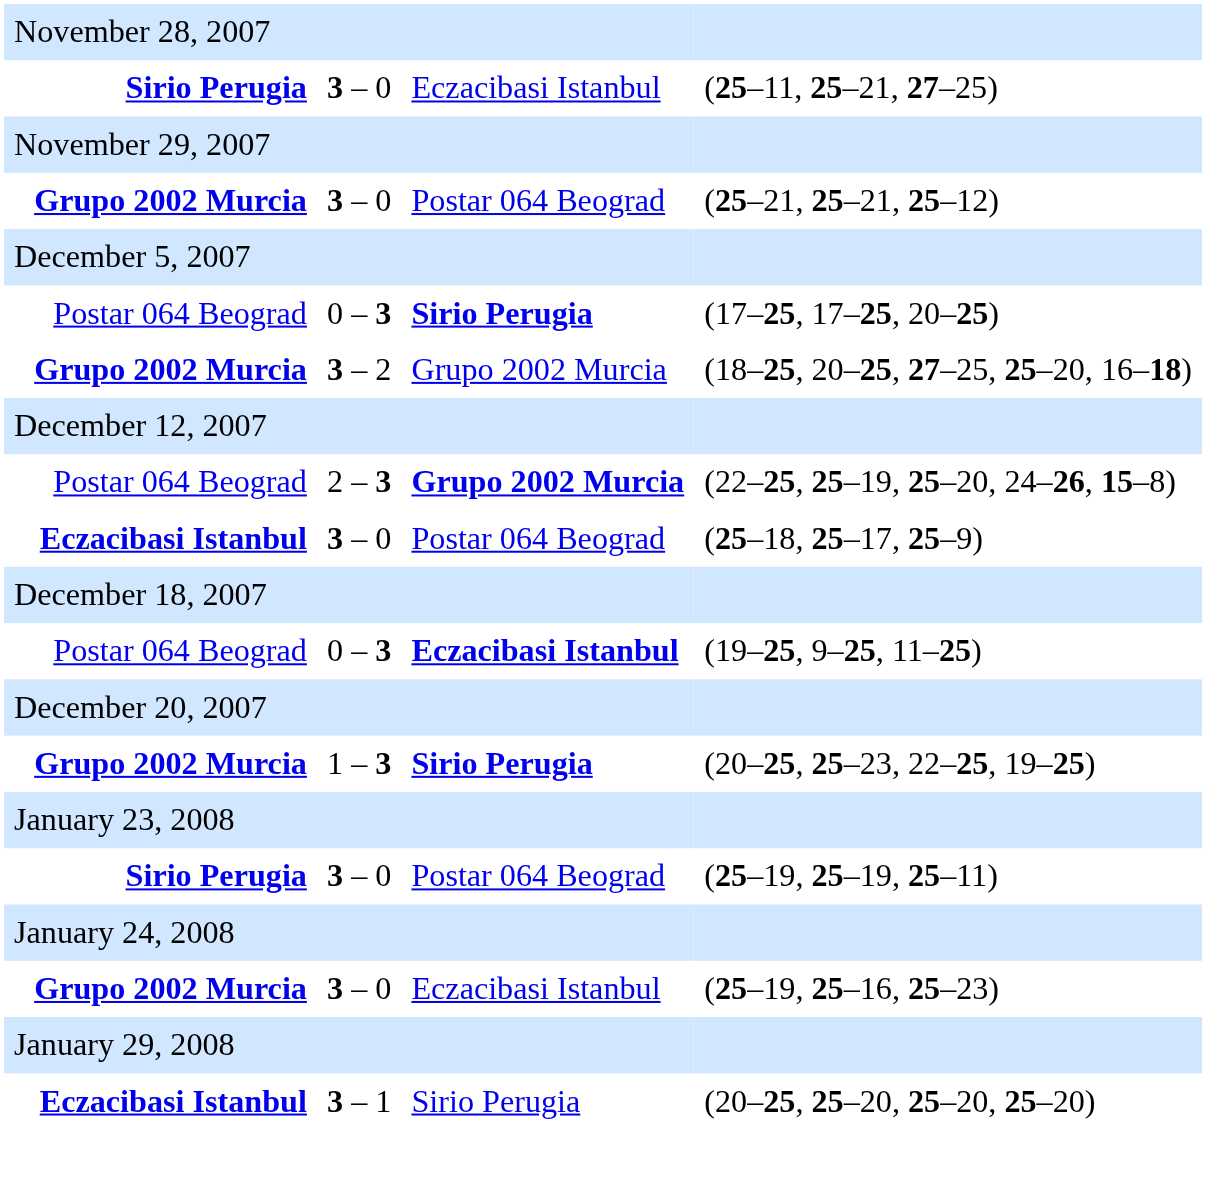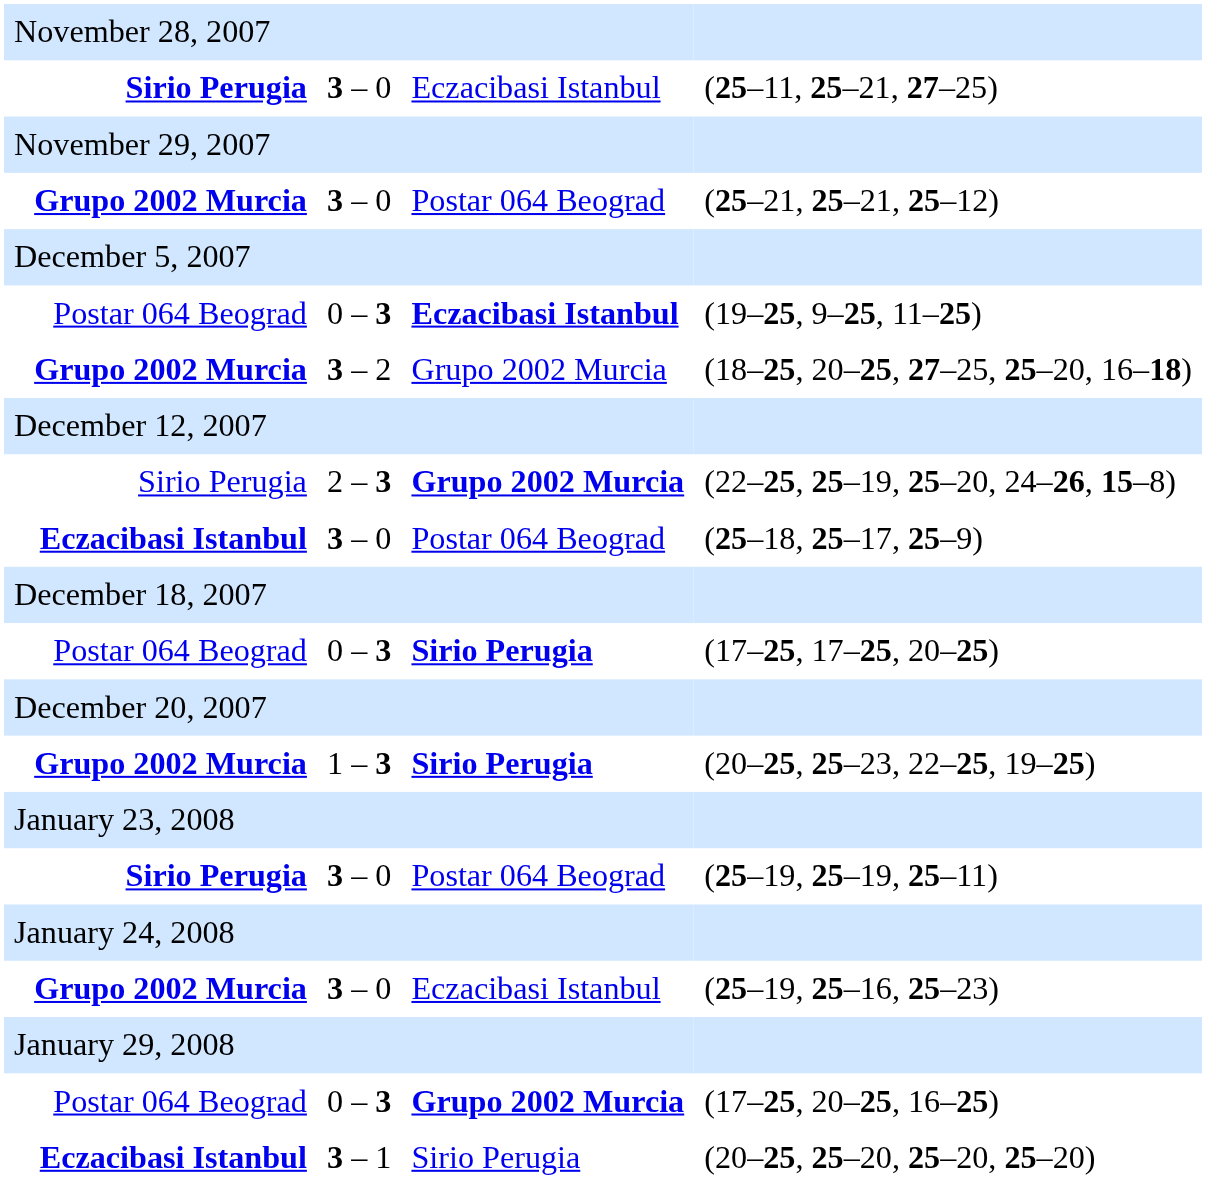 <table style=border-collapse:collapse  cellspacing=0 cellpadding=5>
 <tr bgcolor=#D0E7FF>
 <td colspan="4">November 28, 2007</td>
 <td></td>
 </tr>
 <tr>
 <td></td>
 <td align=right><strong><a href='#'>Sirio Perugia</a></strong> </td>
 <td><strong>3</strong> – 0</td>
 <td> <a href='#'>Eczacibasi Istanbul</a></td>
 <td>(<strong>25</strong>–11, <strong>25</strong>–21, <strong>27</strong>–25)</td>
 </tr>
 <tr bgcolor=#D0E7FF>
 <td colspan="4">November 29, 2007</td>
 <td></td>
 </tr>
 <tr>
 <td></td>
 <td align=right><strong><a href='#'>Grupo 2002 Murcia</a></strong> </td>
 <td><strong>3</strong> – 0</td>
 <td> <a href='#'>Postar 064 Beograd</a></td>
 <td>(<strong>25</strong>–21, <strong>25</strong>–21, <strong>25</strong>–12)</td>
 </tr>
 <tr bgcolor=#D0E7FF>
 <td colspan="4">December 5, 2007</td>
 <td></td>
 </tr>
 <tr>
 <td></td>
 <td align=right><a href='#'>Postar 064 Beograd</a> </td>
 <td>0 – <strong>3</strong></td>
-<td> <strong><a href='#'>Sirio Perugia</a></strong></td>
-<td>(17–<strong>25</strong>, 17–<strong>25</strong>, 20–<strong>25</strong>)</td>
+<td> <strong><a href='#'>Eczacibasi Istanbul</a></strong></td>
+<td>(19–<strong>25</strong>, 9–<strong>25</strong>, 11–<strong>25</strong>)</td>
 </tr>
 <tr>
 <td></td>
 <td align=right><strong><a href='#'>Grupo 2002 Murcia</a></strong> </td>
 <td><strong>3</strong> – 2</td>
 <td> <a href='#'>Grupo 2002 Murcia</a></td>
 <td>(18–<strong>25</strong>, 20–<strong>25</strong>, <strong>27</strong>–25, <strong>25</strong>–20, 16–<strong>18</strong>)</td>
 </tr>
 <tr bgcolor=#D0E7FF>
 <td colspan="4">December 12, 2007</td>
 <td></td>
 </tr>
 <tr>
 <td></td>
-<td align=right><a href='#'>Postar 064 Beograd</a> </td>
+<td align=right><a href='#'>Sirio Perugia</a> </td>
 <td>2 – <strong>3</strong></td>
 <td> <strong><a href='#'>Grupo 2002 Murcia</a></strong></td>
 <td>(22–<strong>25</strong>, <strong>25</strong>–19, <strong>25</strong>–20, 24–<strong>26</strong>, <strong>15</strong>–8)</td>
 </tr>
 <tr>
 <td></td>
 <td align=right><strong><a href='#'>Eczacibasi Istanbul</a></strong> </td>
 <td><strong>3</strong> – 0</td>
 <td> <a href='#'>Postar 064 Beograd</a></td>
 <td>(<strong>25</strong>–18, <strong>25</strong>–17, <strong>25</strong>–9)</td>
 </tr>
 <tr bgcolor=#D0E7FF>
 <td colspan="4">December 18, 2007</td>
 <td></td>
 </tr>
 <tr>
 <td></td>
 <td align=right><a href='#'>Postar 064 Beograd</a> </td>
 <td>0 – <strong>3</strong></td>
-<td> <strong><a href='#'>Eczacibasi Istanbul</a></strong></td>
-<td>(19–<strong>25</strong>, 9–<strong>25</strong>, 11–<strong>25</strong>)</td>
+<td> <strong><a href='#'>Sirio Perugia</a></strong></td>
+<td>(17–<strong>25</strong>, 17–<strong>25</strong>, 20–<strong>25</strong>)</td>
 </tr>
 <tr bgcolor=#D0E7FF>
 <td colspan="4">December 20, 2007</td>
 <td></td>
 </tr>
 <tr>
 <td></td>
 <td align=right><strong><a href='#'>Grupo 2002 Murcia</a> </strong></td>
 <td>1 – <strong>3</strong></td>
 <td> <strong><a href='#'>Sirio Perugia</a></strong></td>
 <td>(20–<strong>25</strong>, <strong>25</strong>–23, 22–<strong>25</strong>, 19–<strong>25</strong>)</td>
 </tr>
 <tr bgcolor=#D0E7FF>
 <td colspan="4">January 23, 2008</td>
 <td></td>
 </tr>
 <tr>
 <td></td>
 <td align=right><strong><a href='#'>Sirio Perugia</a></strong> </td>
 <td><strong>3</strong> – 0</td>
 <td> <a href='#'>Postar 064 Beograd</a></td>
 <td>(<strong>25</strong>–19, <strong>25</strong>–19, <strong>25</strong>–11)</td>
 </tr>
 <tr bgcolor=#D0E7FF>
 <td colspan="4">January 24, 2008</td>
 <td></td>
 </tr>
 <tr>
 <td></td>
 <td align=right><strong><a href='#'>Grupo 2002 Murcia</a></strong> </td>
 <td><strong>3</strong> – 0</td>
 <td> <a href='#'>Eczacibasi Istanbul</a></td>
 <td>(<strong>25</strong>–19, <strong>25</strong>–16, <strong>25</strong>–23)</td>
 </tr>
 <tr bgcolor=#D0E7FF>
 <td colspan="4">January 29, 2008</td>
 <td></td>
 </tr>
 <tr>
 <td></td>
+<td align=right><a href='#'>Postar 064 Beograd</a> </td>
+<td>0 – <strong>3</strong></td>
+<td> <strong><a href='#'>Grupo 2002 Murcia</a></strong></td>
+<td>(17–<strong>25</strong>, 20–<strong>25</strong>, 16–<strong>25</strong>)</td>
+</tr>
+<tr>
+<td></td>
 <td align=right><strong><a href='#'>Eczacibasi Istanbul</a></strong> </td>
 <td><strong>3</strong> – 1</td>
 <td> <a href='#'>Sirio Perugia</a></td>
 <td>(20–<strong>25</strong>, <strong>25</strong>–20, <strong>25</strong>–20, <strong>25</strong>–20)</td>
 </tr>
 <tr>
 </tr>
 </table>
